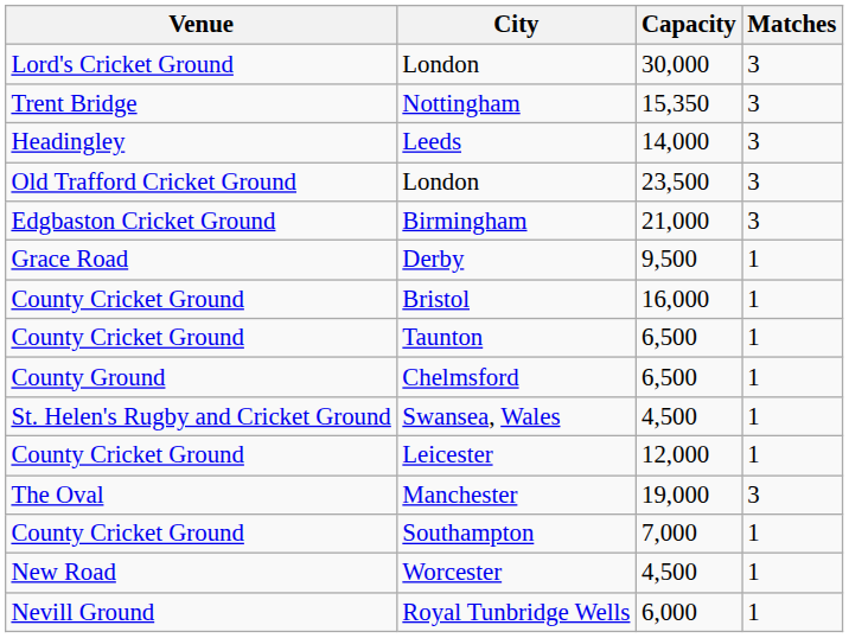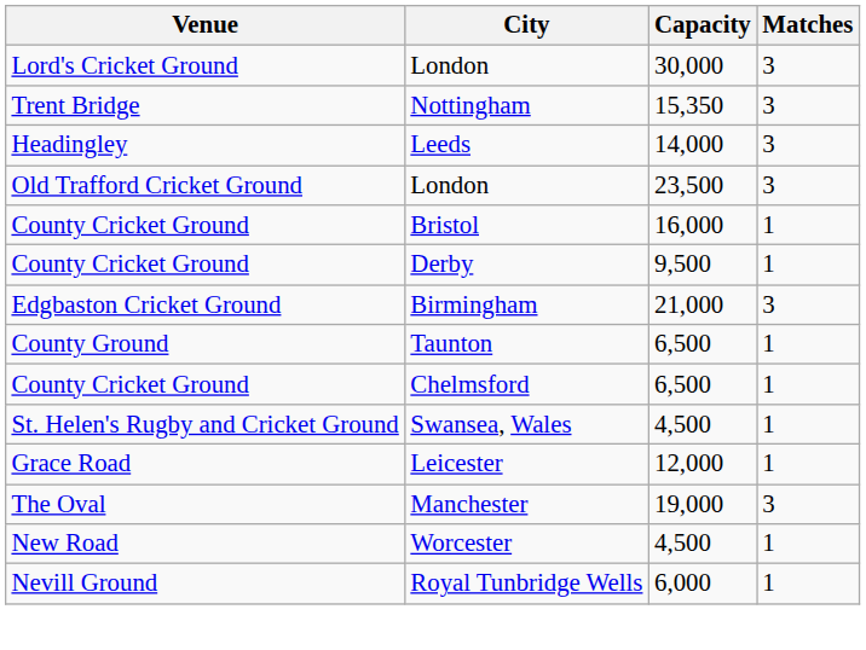 <table class="wikitable">
 <tr>
 <th>Venue</th>
 <th>City</th>
 <th>Capacity</th>
 <th>Matches</th>
 </tr>
 <tr>
 <td><a href='#'>Lord's Cricket Ground</a></td>
 <td>London</td>
 <td>30,000</td>
 <td>3</td>
 </tr>
 <tr>
 <td><a href='#'>Trent Bridge</a></td>
 <td><a href='#'>Nottingham</a></td>
 <td>15,350</td>
 <td>3</td>
 </tr>
 <tr>
 <td><a href='#'>Headingley</a></td>
 <td><a href='#'>Leeds</a></td>
 <td>14,000</td>
 <td>3</td>
 </tr>
 <tr>
 <td><a href='#'>Old Trafford Cricket Ground</a></td>
 <td>London</td>
 <td>23,500</td>
 <td>3</td>
 </tr>
 <tr>
-<td><a href='#'>Edgbaston Cricket Ground</a></td>
-<td><a href='#'>Birmingham</a></td>
-<td>21,000</td>
-<td>3</td>
-</tr>
-<tr>
-<td><a href='#'>Grace Road</a></td>
-<td><a href='#'>Derby</a></td>
-<td>9,500</td>
-<td>1</td>
-</tr>
-<tr>
 <td><a href='#'>County Cricket Ground</a></td>
 <td><a href='#'>Bristol</a></td>
 <td>16,000</td>
 <td>1</td>
 </tr>
 <tr>
 <td><a href='#'>County Cricket Ground</a></td>
+<td><a href='#'>Derby</a></td>
+<td>9,500</td>
+<td>1</td>
+</tr>
+<tr>
+<td><a href='#'>Edgbaston Cricket Ground</a></td>
+<td><a href='#'>Birmingham</a></td>
+<td>21,000</td>
+<td>3</td>
+</tr>
+<tr>
+<td><a href='#'>County Ground</a></td>
 <td><a href='#'>Taunton</a></td>
 <td>6,500</td>
 <td>1</td>
 </tr>
 <tr>
-<td><a href='#'>County Ground</a></td>
+<td><a href='#'>County Cricket Ground</a></td>
 <td><a href='#'>Chelmsford</a></td>
 <td>6,500</td>
 <td>1</td>
 </tr>
 <tr>
 <td><a href='#'>St. Helen's Rugby and Cricket Ground</a></td>
 <td><a href='#'>Swansea</a>, <a href='#'>Wales</a></td>
 <td>4,500</td>
 <td>1</td>
 </tr>
 <tr>
-<td><a href='#'>County Cricket Ground</a></td>
+<td><a href='#'>Grace Road</a></td>
 <td><a href='#'>Leicester</a></td>
 <td>12,000</td>
 <td>1</td>
 </tr>
 <tr>
 <td><a href='#'>The Oval</a></td>
 <td><a href='#'>Manchester</a></td>
 <td>19,000</td>
 <td>3</td>
-</tr>
-<tr>
-<td><a href='#'>County Cricket Ground</a></td>
-<td><a href='#'>Southampton</a></td>
-<td>7,000</td>
-<td>1</td>
 </tr>
 <tr>
 <td><a href='#'>New Road</a></td>
 <td><a href='#'>Worcester</a></td>
 <td>4,500</td>
 <td>1</td>
 </tr>
 <tr>
 <td><a href='#'>Nevill Ground</a></td>
 <td><a href='#'>Royal Tunbridge Wells</a></td>
 <td>6,000</td>
 <td>1</td>
 </tr>
 </table>
